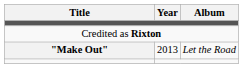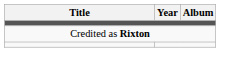 <table class="wikitable plainrowheaders" style="text-align:center;">
 <tr>
 <th scope="col" style="width:14em;">Title</th>
 <th scope="col" style="width:1em;">Year</th>
 <th scope="col">Album</th>
 </tr>
 <tr>
 </tr>
 <tr>
 <td colspan="3" style="background:#555;"></td>
 </tr>
 <tr>
 <td colspan=3>Credited as <strong>Rixton</strong></td>
 </tr>
 <tr>
-<th scope="row">"Make Out"</th>
-<td rowspan="1">2013</td>
-<td><em>Let the Road</em></td>
-</tr>
-<tr>
 <td></td>
 </tr>
 </table>
